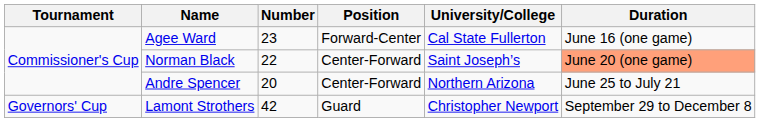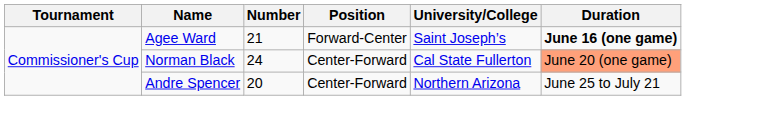 <table class="wikitable">
 <tr>
 <th>Tournament</th>
 <th>Name</th>
 <th>Number</th>
 <th>Position</th>
 <th>University/College</th>
 <th>Duration</th>
 </tr>
 <tr>
 <td rowspan="3"><a href='#'>Commissioner's Cup</a></td>
 <td><a href='#'>Agee Ward</a></td>
-<td>23</td>
+<td>21</td>
 <td>Forward-Center</td>
-<td><a href='#'>Cal State Fullerton</a></td>
-<td>June 16 (one game)</td>
+<td><a href='#'>Saint Joseph’s</a></td>
+<td><strong>June 16 (one game)</strong></td>
 </tr>
 <tr>
 <td><a href='#'>Norman Black</a></td>
-<td>22</td>
+<td>24</td>
 <td>Center-Forward</td>
-<td><a href='#'>Saint Joseph’s</a></td>
+<td><a href='#'>Cal State Fullerton</a></td>
 <td style="background: lightsalmon;">June 20 (one game)</td>
 </tr>
 <tr>
 <td><a href='#'>Andre Spencer</a></td>
 <td>20</td>
 <td>Center-Forward</td>
 <td><a href='#'>Northern Arizona</a></td>
 <td>June 25 to July 21</td>
 </tr>
-<tr>
-<td><a href='#'>Governors' Cup</a></td>
-<td><a href='#'>Lamont Strothers</a></td>
-<td>42</td>
-<td>Guard</td>
-<td><a href='#'>Christopher Newport</a></td>
-<td>September 29 to December 8</td>
-</tr>
 </table>
